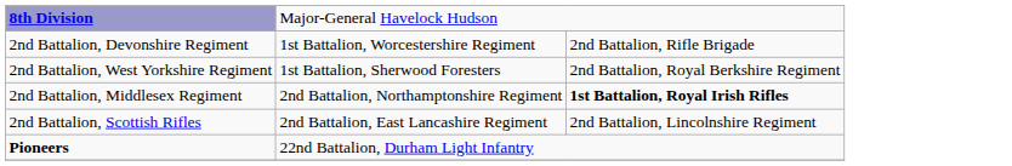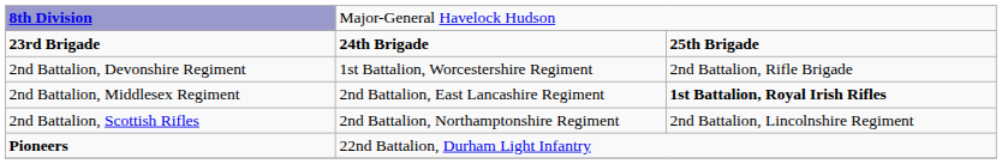 <table class="wikitable">
 <tr>
 <td style="background:#9999CC"><strong><a href='#'>8th Division</a>  </strong></td>
 <td colspan="2">Major-General <a href='#'>Havelock Hudson</a></td>
+</tr>
+<tr>
+<td width="320pt"><strong>23rd Brigade</strong></td>
+<td width="320pt"><strong>24th Brigade</strong></td>
+<td width="320pt"><strong>25th Brigade</strong></td>
 </tr>
 <tr>
 <td>2nd Battalion, Devonshire Regiment</td>
 <td>1st Battalion, Worcestershire Regiment</td>
 <td>2nd Battalion, Rifle Brigade</td>
 </tr>
 <tr>
-<td>2nd Battalion, West Yorkshire Regiment</td>
-<td>1st Battalion, Sherwood Foresters</td>
-<td>2nd Battalion, Royal Berkshire Regiment</td>
-</tr>
-<tr>
 <td>2nd Battalion, Middlesex Regiment</td>
-<td>2nd Battalion, Northamptonshire Regiment</td>
+<td>2nd Battalion, East Lancashire Regiment</td>
 <td><strong>1st Battalion, Royal Irish Rifles</strong></td>
 </tr>
 <tr>
 <td>2nd Battalion, <a href='#'>Scottish Rifles</a></td>
-<td>2nd Battalion, East Lancashire Regiment</td>
+<td>2nd Battalion, Northamptonshire Regiment</td>
 <td>2nd Battalion, Lincolnshire Regiment</td>
 </tr>
 <tr>
 <td><strong>Pioneers</strong></td>
 <td colspan="2">22nd Battalion, <a href='#'>Durham Light Infantry</a></td>
 </tr>
 <tr>
 </tr>
 </table>
